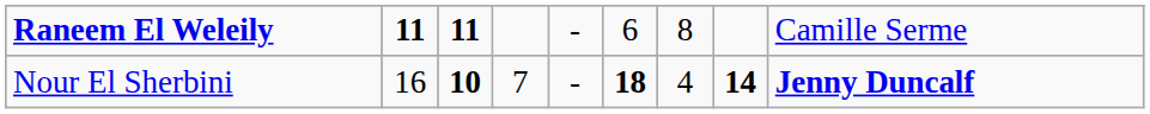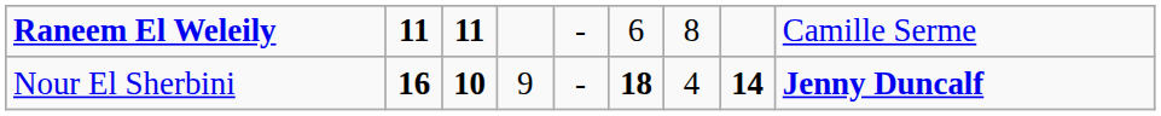 <table class="wikitable">
 <tr>
 <td width=180> <strong><a href='#'>Raneem El Weleily</a></strong></td>
 <td style="width:20px; text-align:center;"><strong>11</strong></td>
 <td style="width:20px; text-align:center;"><strong>11</strong></td>
 <td style="width:20px; text-align:center;"></td>
 <td style="width:20px; text-align:center;">-</td>
 <td style="width:20px; text-align:center;">6</td>
 <td style="width:20px; text-align:center;">8</td>
 <td style="width:20px; text-align:center;"></td>
 <td width=180> <a href='#'>Camille Serme</a></td>
 </tr>
 <tr>
 <td> <a href='#'>Nour El Sherbini</a></td>
-<td style="text-align:center;">16</td>
+<td style="text-align:center;"><strong>16</strong></td>
 <td style="text-align:center;"><strong>10</strong></td>
-<td style="text-align:center;">7</td>
+<td style="text-align:center;">9</td>
 <td style="text-align:center;">-</td>
 <td style="text-align:center;"><strong>18</strong></td>
 <td style="text-align:center;">4</td>
 <td style="text-align:center;"><strong>14</strong></td>
 <td> <strong><a href='#'>Jenny Duncalf</a></strong></td>
 </tr>
 </table>
